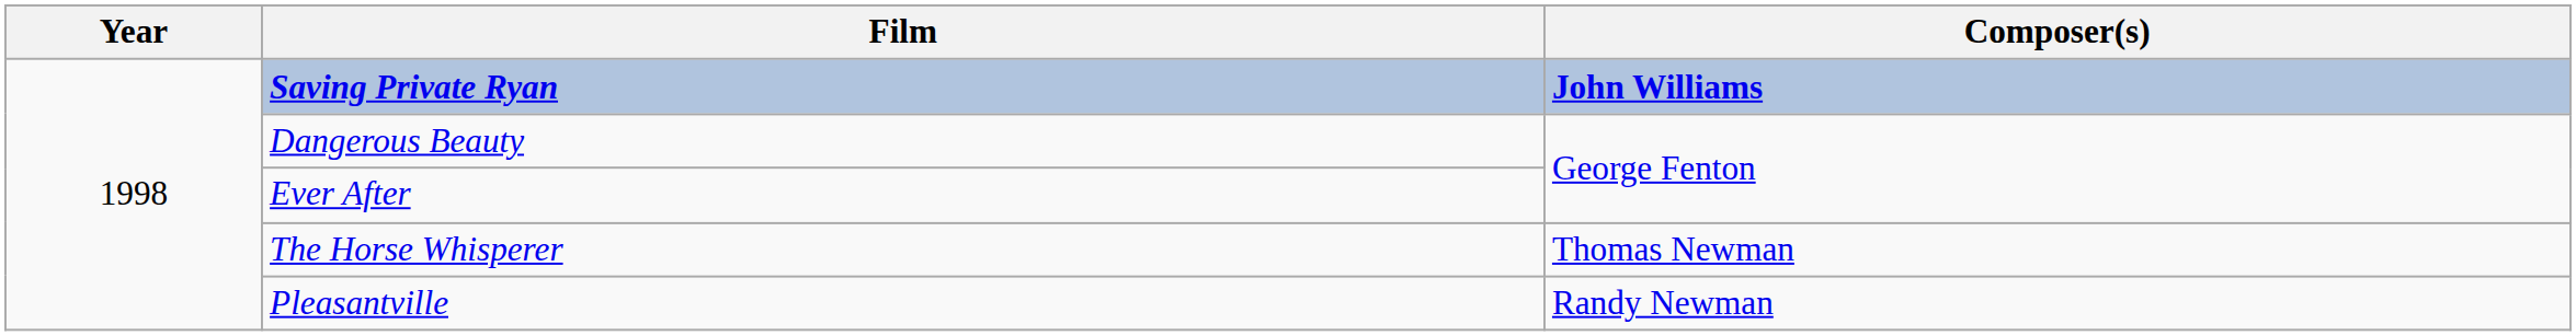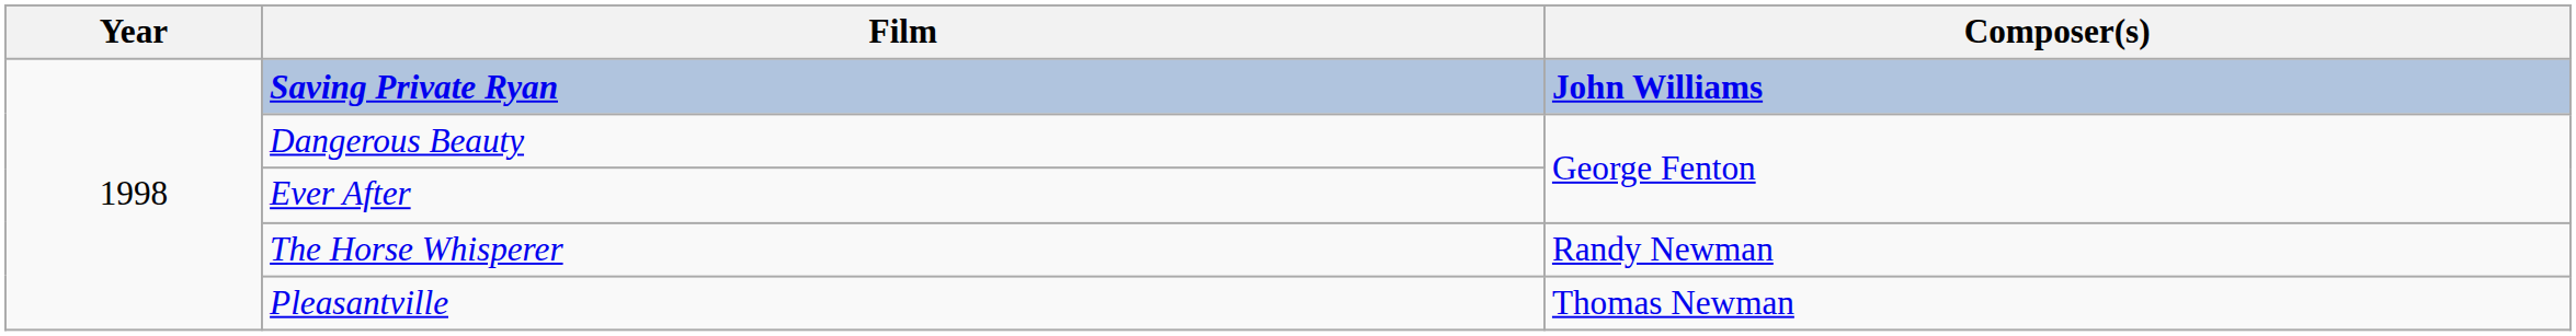 <table class="wikitable" width="95%" cellpadding="5">
 <tr>
 <th width="10%">Year</th>
 <th width="50%">Film</th>
 <th width="40%">Composer(s)</th>
 </tr>
 <tr>
 <td rowspan="5" style="text-align:center;">1998<br></td>
 <td style="background:#B0C4DE;"><strong><em><a href='#'>Saving Private Ryan</a></em></strong></td>
 <td style="background:#B0C4DE;"><strong><a href='#'>John Williams</a></strong></td>
 </tr>
 <tr>
 <td><em><a href='#'>Dangerous Beauty</a></em></td>
 <td rowspan="2"><a href='#'>George Fenton</a></td>
 </tr>
 <tr>
 <td><em><a href='#'>Ever After</a></em></td>
 </tr>
 <tr>
 <td><em><a href='#'>The Horse Whisperer</a></em></td>
-<td><a href='#'>Thomas Newman</a></td>
+<td><a href='#'>Randy Newman</a></td>
 </tr>
 <tr>
 <td><em><a href='#'>Pleasantville</a></em></td>
-<td><a href='#'>Randy Newman</a></td>
+<td><a href='#'>Thomas Newman</a></td>
 </tr>
 </table>
